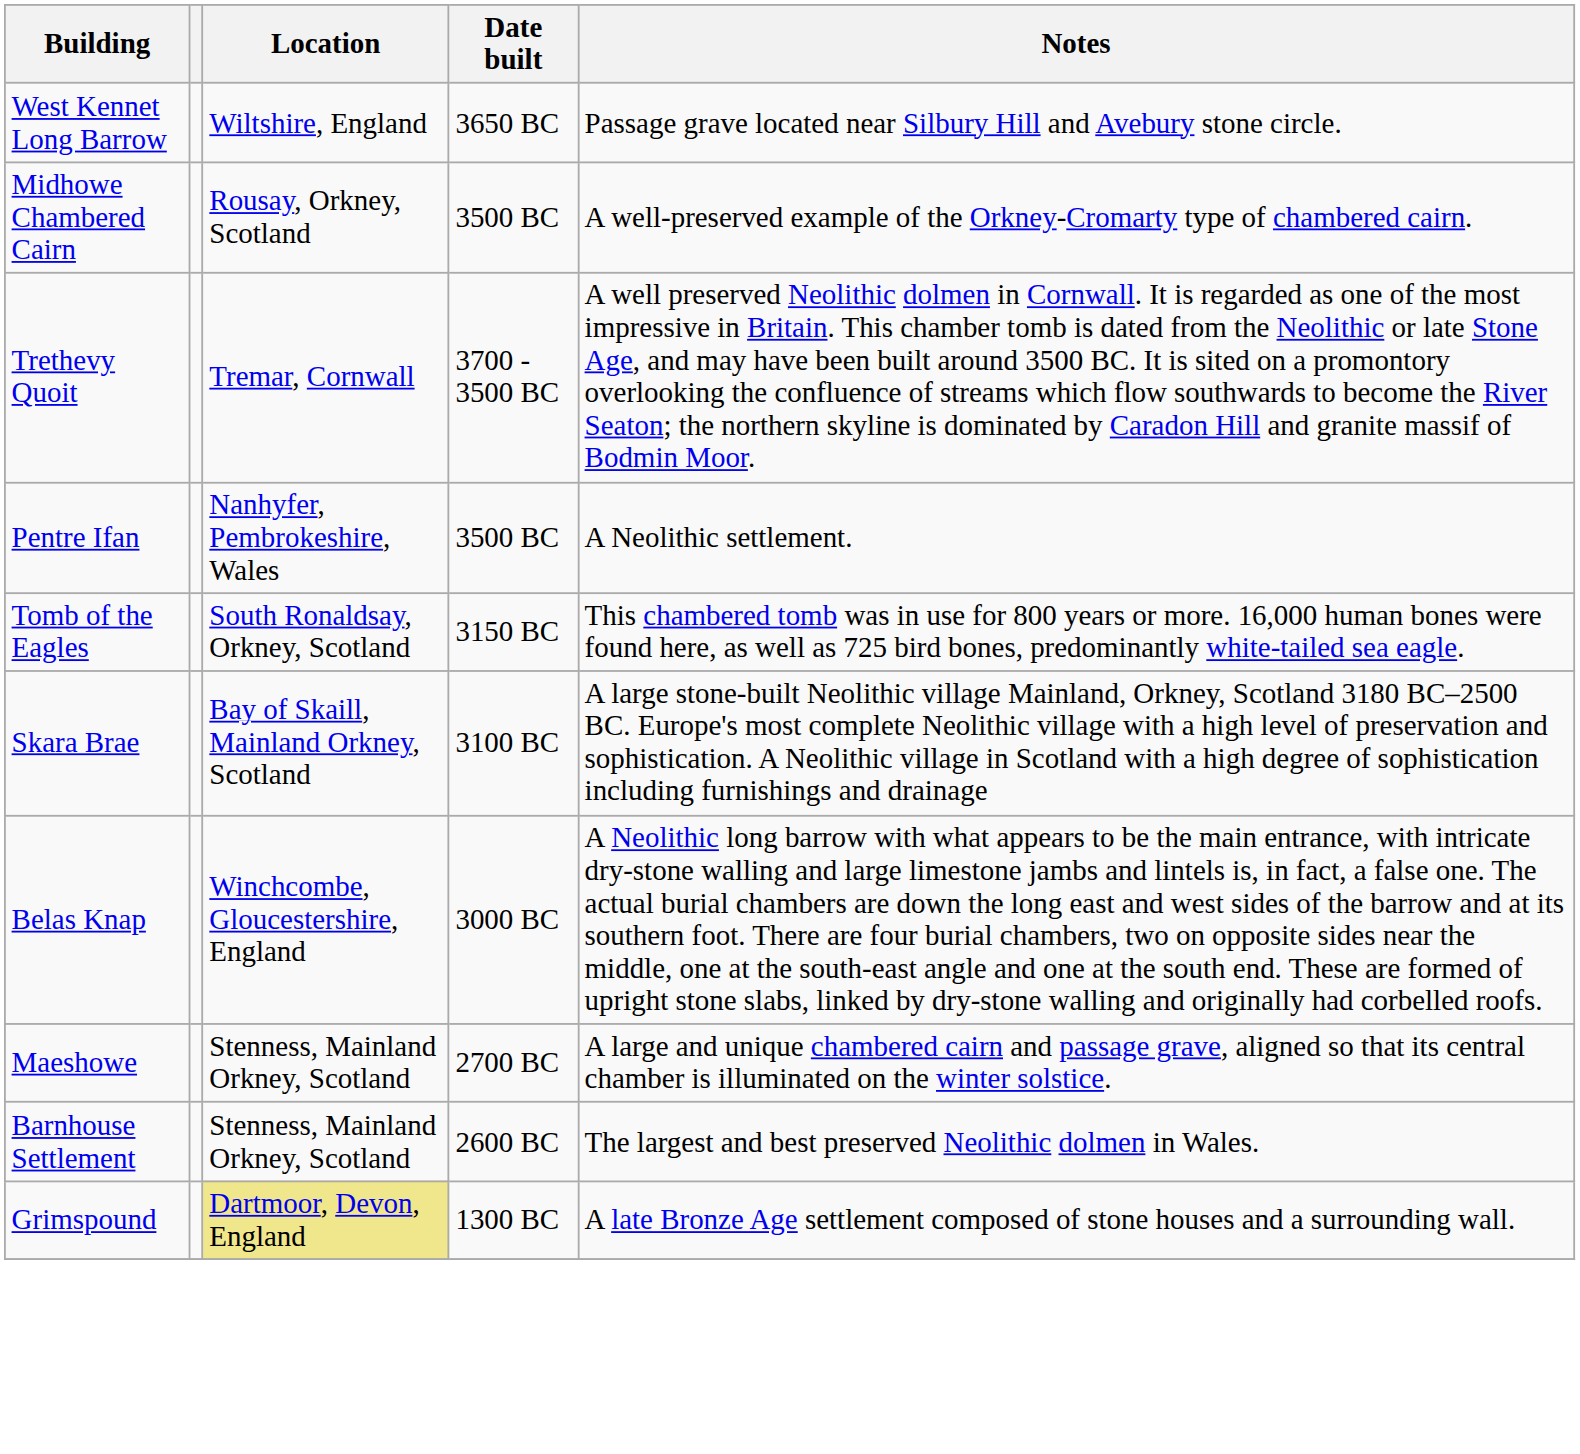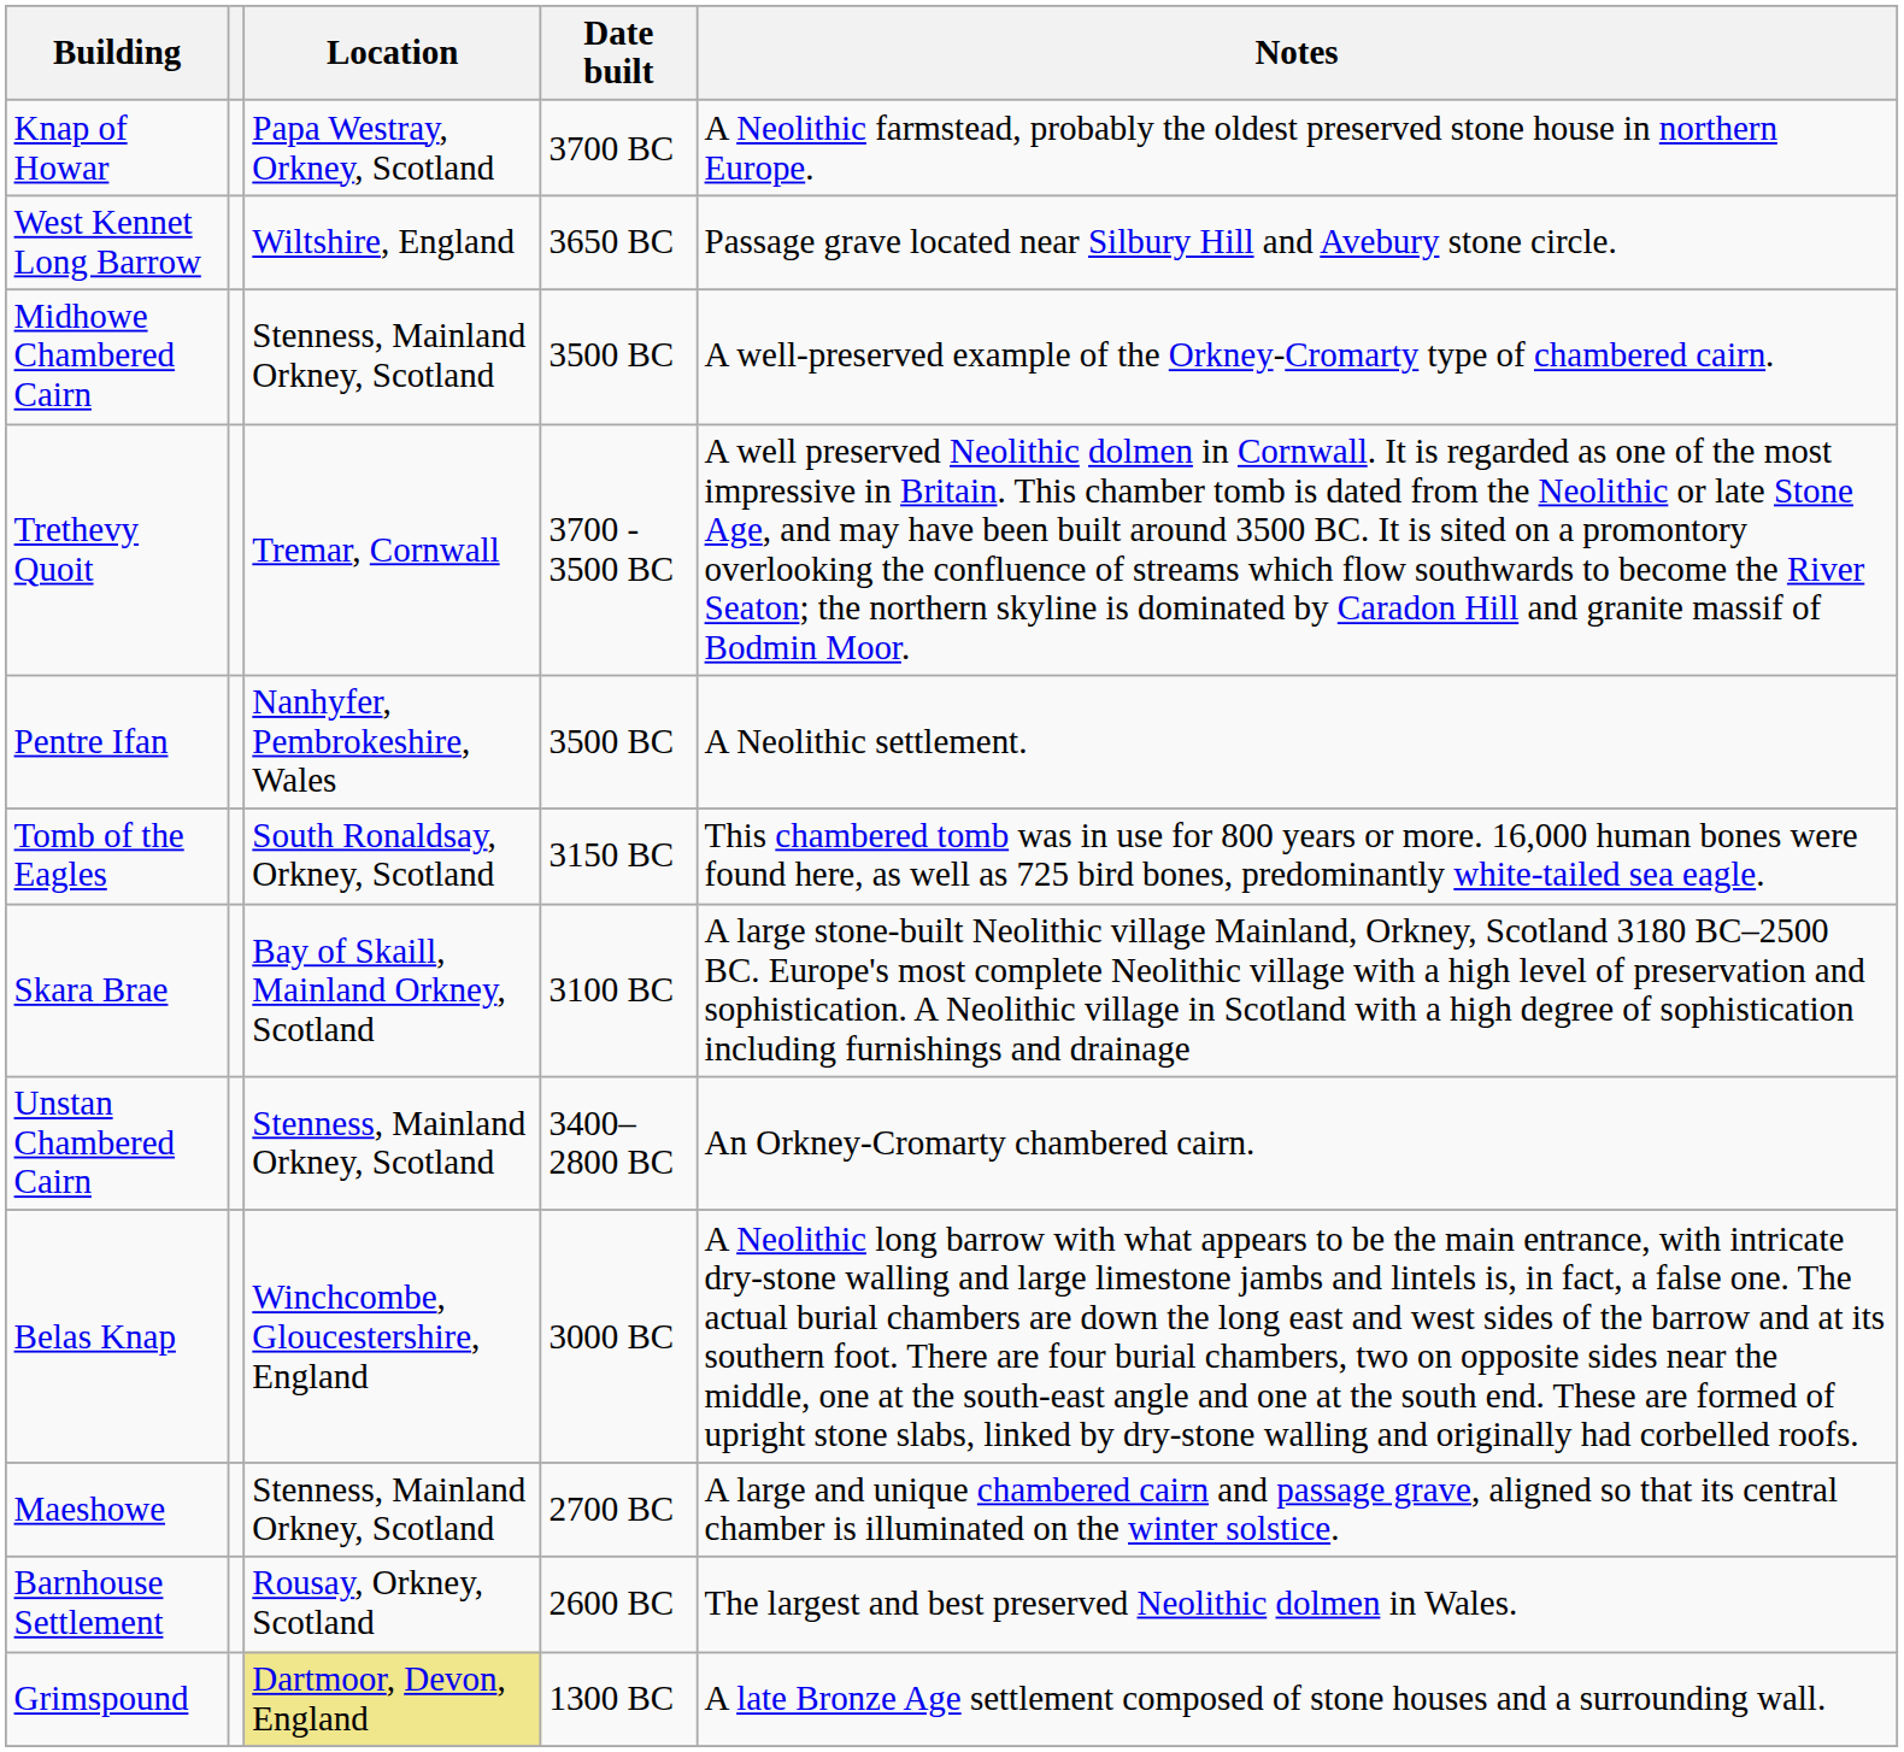 <table class="wikitable">
 <tr>
 <th>Building</th>
 <th></th>
 <th>Location</th>
 <th>Date built</th>
 <th>Notes</th>
+</tr>
+<tr>
+<td><a href='#'>Knap of Howar</a></td>
+<td></td>
+<td><a href='#'>Papa Westray</a>, <a href='#'>Orkney</a>, Scotland</td>
+<td>3700 BC</td>
+<td>A <a href='#'>Neolithic</a> farmstead, probably the oldest preserved stone house in <a href='#'>northern Europe</a>.</td>
 </tr>
 <tr>
 <td><a href='#'>West Kennet Long Barrow</a></td>
 <td></td>
 <td><a href='#'>Wiltshire</a>, England</td>
 <td>3650 BC</td>
 <td>Passage grave located near <a href='#'>Silbury Hill</a> and <a href='#'>Avebury</a> stone circle.</td>
 </tr>
 <tr>
 <td><a href='#'>Midhowe Chambered Cairn</a></td>
 <td></td>
-<td><a href='#'>Rousay</a>, Orkney, Scotland</td>
+<td>Stenness, Mainland Orkney, Scotland</td>
 <td>3500 BC</td>
 <td>A well-preserved example of the <a href='#'>Orkney</a>-<a href='#'>Cromarty</a> type of <a href='#'>chambered cairn</a>.</td>
 </tr>
 <tr>
 <td><a href='#'>Trethevy Quoit</a></td>
 <td></td>
 <td><a href='#'>Tremar</a>, <a href='#'>Cornwall</a></td>
 <td>3700 - 3500 BC</td>
 <td>A well preserved <a href='#'>Neolithic</a> <a href='#'>dolmen</a> in <a href='#'>Cornwall</a>. It is regarded as one of the most impressive in <a href='#'>Britain</a>. This chamber tomb is dated from the <a href='#'>Neolithic</a> or late <a href='#'>Stone Age</a>, and may have been built around 3500 BC. It is sited on a promontory overlooking the confluence of streams which flow southwards to become the <a href='#'>River Seaton</a>; the northern skyline is dominated by <a href='#'>Caradon Hill</a> and granite massif of <a href='#'>Bodmin Moor</a>.</td>
 </tr>
 <tr>
 <td><a href='#'>Pentre Ifan</a></td>
 <td></td>
 <td><a href='#'>Nanhyfer</a>, <a href='#'>Pembrokeshire</a>, Wales</td>
 <td>3500 BC</td>
 <td>A Neolithic settlement.</td>
 </tr>
 <tr>
 <td><a href='#'>Tomb of the Eagles</a></td>
 <td></td>
 <td><a href='#'>South Ronaldsay</a>, Orkney, Scotland</td>
 <td>3150 BC</td>
 <td>This <a href='#'>chambered tomb</a> was in use for 800 years or more. 16,000 human bones were found here, as well as 725 bird bones, predominantly <a href='#'>white-tailed sea eagle</a>.</td>
 </tr>
 <tr>
 <td><a href='#'>Skara Brae</a></td>
 <td></td>
 <td><a href='#'>Bay of Skaill</a>, <a href='#'>Mainland Orkney</a>, Scotland</td>
 <td>3100 BC</td>
 <td>A large stone-built Neolithic village Mainland, Orkney, Scotland 3180 BC–2500 BC. Europe's most complete Neolithic village with a high level of preservation and sophistication. A Neolithic village in Scotland with a high degree of sophistication including furnishings and drainage</td>
 </tr>
 <tr>
+<td><a href='#'>Unstan Chambered Cairn</a></td>
+<td></td>
+<td><a href='#'>Stenness</a>, Mainland Orkney, Scotland</td>
+<td>3400–2800 BC</td>
+<td>An Orkney-Cromarty chambered cairn.</td>
+</tr>
+<tr>
 <td><a href='#'>Belas Knap</a></td>
 <td></td>
 <td><a href='#'>Winchcombe</a>, <a href='#'>Gloucestershire</a>, England</td>
 <td>3000 BC</td>
 <td>A <a href='#'>Neolithic</a> long barrow with what appears to be the main entrance, with intricate dry-stone walling and large limestone jambs and lintels is, in fact, a false one. The actual burial chambers are down the long east and west sides of the barrow and at its southern foot. There are four burial chambers, two on opposite sides near the middle, one at the south-east angle and one at the south end. These are formed of upright stone slabs, linked by dry-stone walling and originally had corbelled roofs.</td>
 </tr>
 <tr>
 <td><a href='#'>Maeshowe</a></td>
 <td></td>
 <td>Stenness, Mainland Orkney, Scotland</td>
 <td>2700 BC</td>
 <td>A large and unique <a href='#'>chambered cairn</a> and <a href='#'>passage grave</a>, aligned so that its central chamber is illuminated on the <a href='#'>winter solstice</a>.</td>
 </tr>
 <tr>
 <td><a href='#'>Barnhouse Settlement</a></td>
 <td></td>
-<td>Stenness, Mainland Orkney, Scotland</td>
+<td><a href='#'>Rousay</a>, Orkney, Scotland</td>
 <td>2600 BC</td>
 <td>The largest and best preserved <a href='#'>Neolithic</a> <a href='#'>dolmen</a> in Wales.</td>
 </tr>
 <tr>
 <td><a href='#'>Grimspound</a></td>
 <td></td>
 <td style="background: khaki;"><a href='#'>Dartmoor</a>, <a href='#'>Devon</a>, England</td>
 <td>1300 BC</td>
 <td>A <a href='#'>late Bronze Age</a> settlement composed of stone houses and a surrounding wall.</td>
 </tr>
 <tr>
 </tr>
 </table>
